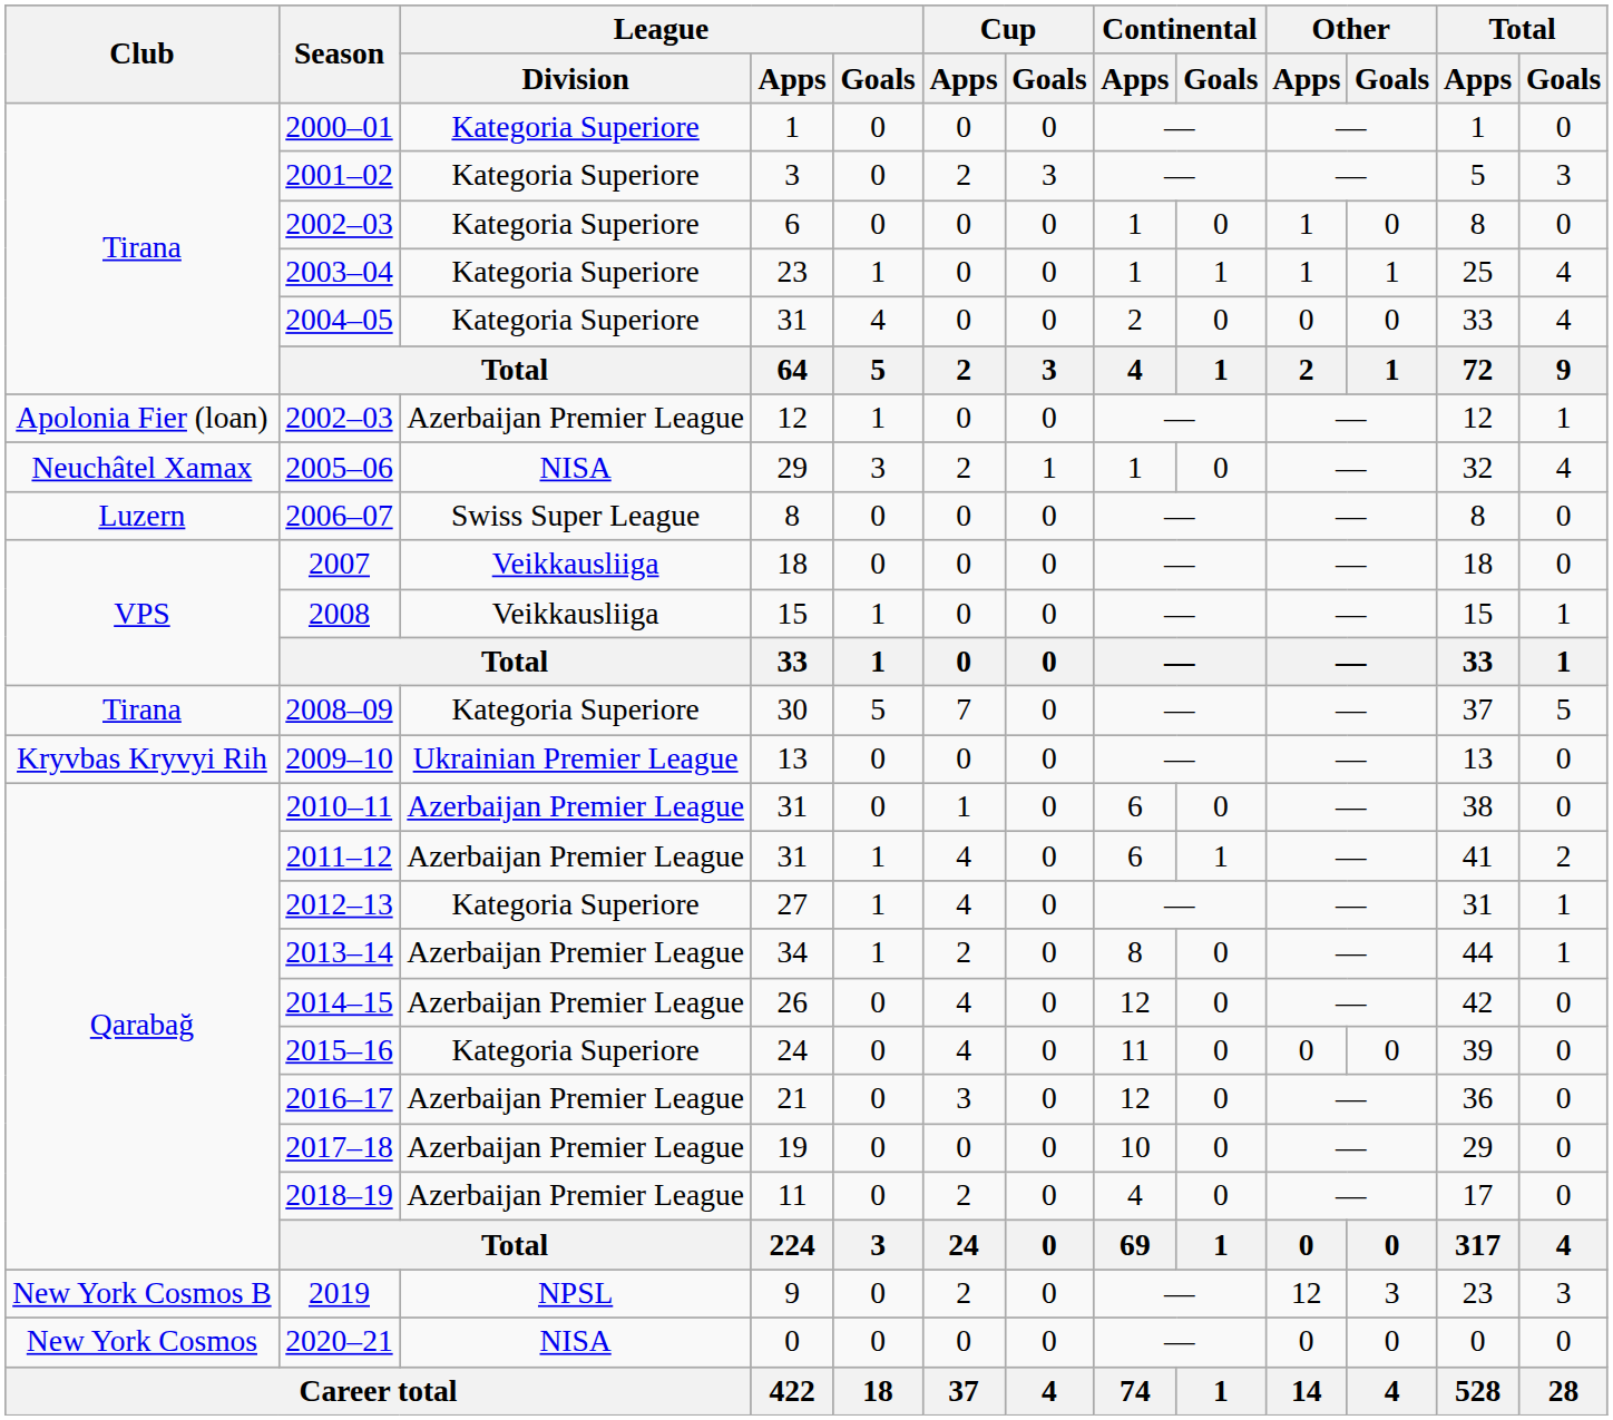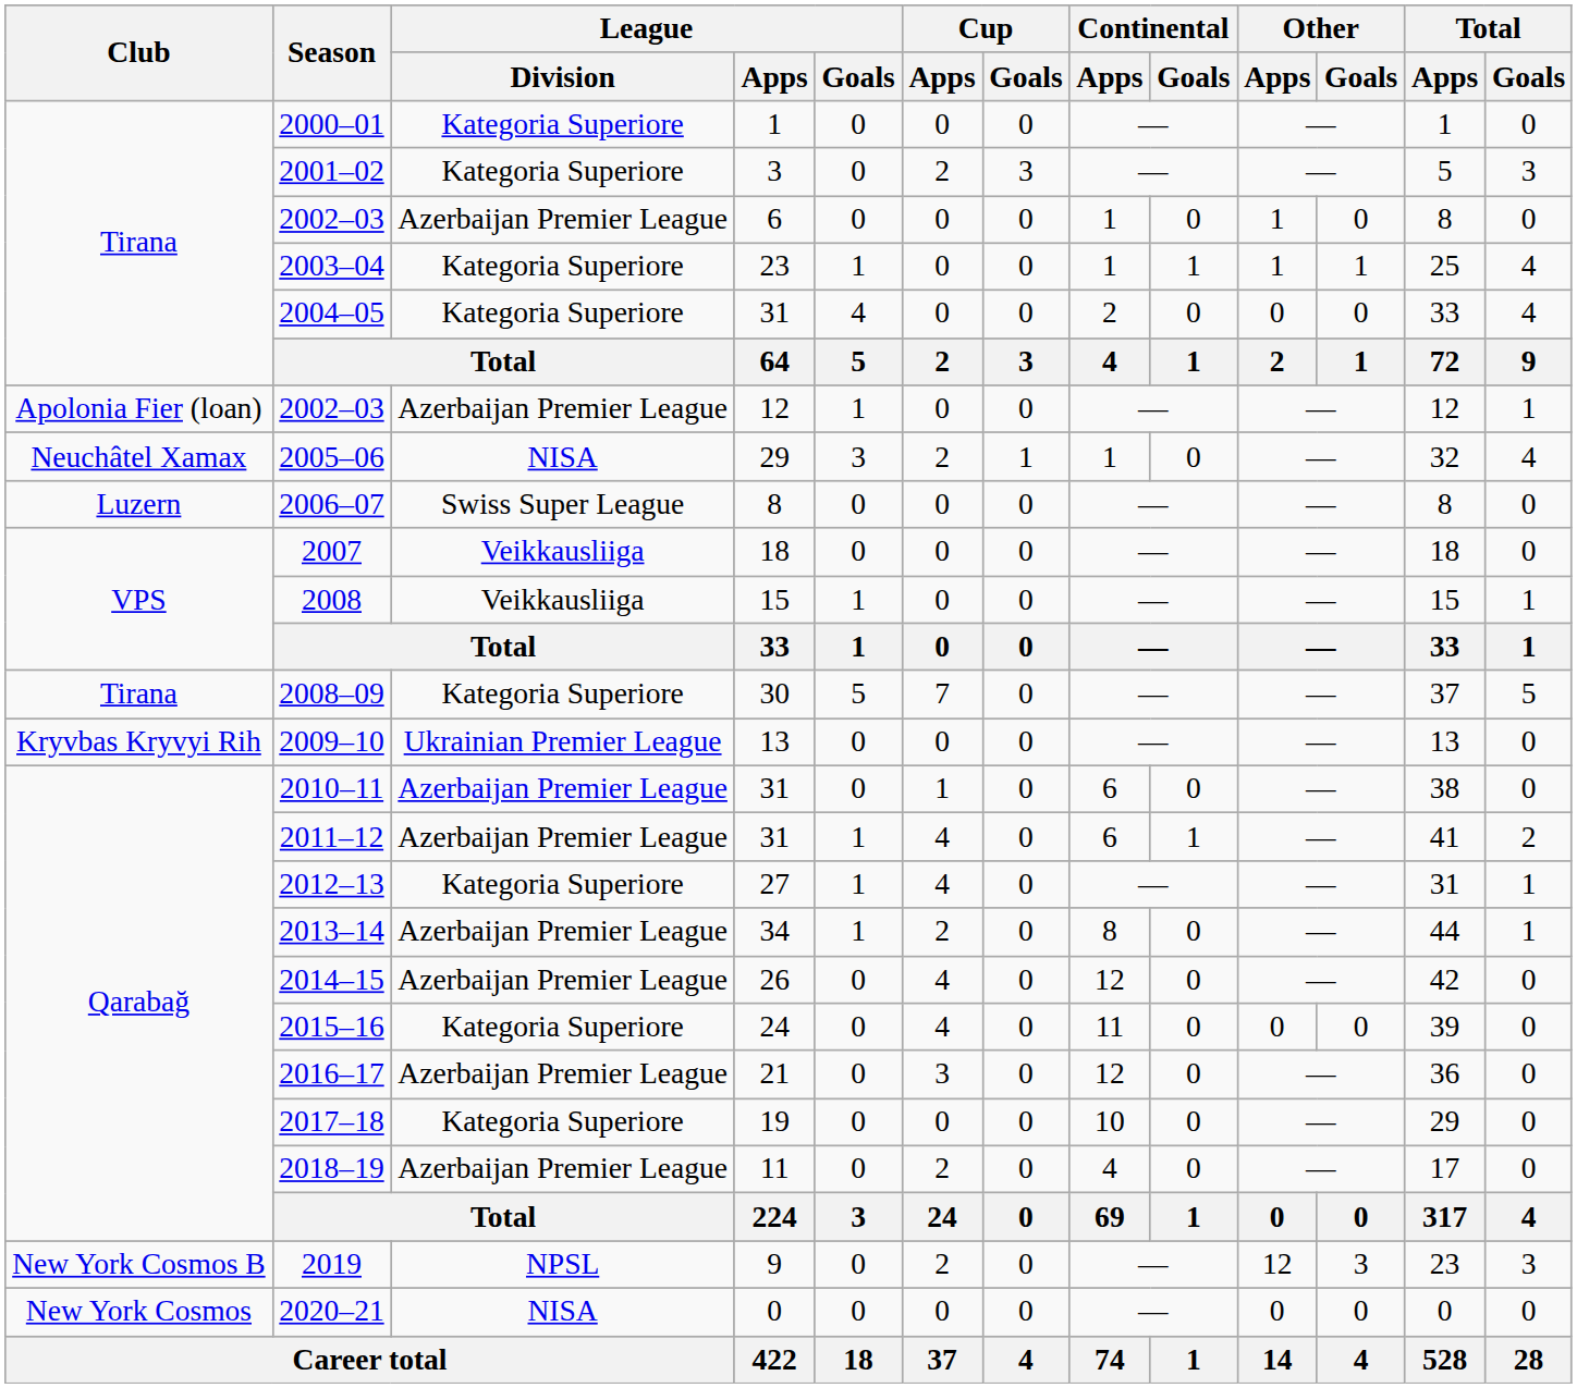 <table class="wikitable" style="text-align:center">
 <tr>
 <th rowspan="2">Club</th>
 <th rowspan="2">Season</th>
 <th colspan="3">League</th>
 <th colspan="2">Cup</th>
 <th colspan="2">Continental</th>
 <th colspan="2">Other</th>
 <th colspan="2">Total</th>
 </tr>
 <tr>
 <th>Division</th>
 <th>Apps</th>
 <th>Goals</th>
 <th>Apps</th>
 <th>Goals</th>
 <th>Apps</th>
 <th>Goals</th>
 <th>Apps</th>
 <th>Goals</th>
 <th>Apps</th>
 <th>Goals</th>
 </tr>
 <tr>
 <td rowspan="6"><a href='#'>Tirana</a></td>
 <td><a href='#'>2000–01</a></td>
 <td><a href='#'>Kategoria Superiore</a></td>
 <td>1</td>
 <td>0</td>
 <td>0</td>
 <td>0</td>
 <td colspan="2">—</td>
 <td colspan="2">—</td>
 <td>1</td>
 <td>0</td>
 </tr>
 <tr>
 <td><a href='#'>2001–02</a></td>
 <td>Kategoria Superiore</td>
 <td>3</td>
 <td>0</td>
 <td>2</td>
 <td>3</td>
 <td colspan="2">—</td>
 <td colspan="2">—</td>
 <td>5</td>
 <td>3</td>
 </tr>
 <tr>
 <td><a href='#'>2002–03</a></td>
-<td>Kategoria Superiore</td>
+<td>Azerbaijan Premier League</td>
 <td>6</td>
 <td>0</td>
 <td>0</td>
 <td>0</td>
 <td>1</td>
 <td>0</td>
 <td>1</td>
 <td>0</td>
 <td>8</td>
 <td>0</td>
 </tr>
 <tr>
 <td><a href='#'>2003–04</a></td>
 <td>Kategoria Superiore</td>
 <td>23</td>
 <td>1</td>
 <td>0</td>
 <td>0</td>
 <td>1</td>
 <td>1</td>
 <td>1</td>
 <td>1</td>
 <td>25</td>
 <td>4</td>
 </tr>
 <tr>
 <td><a href='#'>2004–05</a></td>
 <td>Kategoria Superiore</td>
 <td>31</td>
 <td>4</td>
 <td>0</td>
 <td>0</td>
 <td>2</td>
 <td>0</td>
 <td>0</td>
 <td>0</td>
 <td>33</td>
 <td>4</td>
 </tr>
 <tr>
 <th colspan="2">Total</th>
 <th>64</th>
 <th>5</th>
 <th>2</th>
 <th>3</th>
 <th>4</th>
 <th>1</th>
 <th>2</th>
 <th>1</th>
 <th>72</th>
 <th>9</th>
 </tr>
 <tr>
 <td><a href='#'>Apolonia Fier</a> (loan)</td>
 <td><a href='#'>2002–03</a></td>
 <td>Azerbaijan Premier League</td>
 <td>12</td>
 <td>1</td>
 <td>0</td>
 <td>0</td>
 <td colspan="2">—</td>
 <td colspan="2">—</td>
 <td>12</td>
 <td>1</td>
 </tr>
 <tr>
 <td><a href='#'>Neuchâtel Xamax</a></td>
 <td><a href='#'>2005–06</a></td>
 <td><a href='#'>NISA</a></td>
 <td>29</td>
 <td>3</td>
 <td>2</td>
 <td>1</td>
 <td>1</td>
 <td>0</td>
 <td colspan="2">—</td>
 <td>32</td>
 <td>4</td>
 </tr>
 <tr>
 <td><a href='#'>Luzern</a></td>
 <td><a href='#'>2006–07</a></td>
 <td>Swiss Super League</td>
 <td>8</td>
 <td>0</td>
 <td>0</td>
 <td>0</td>
 <td colspan="2">—</td>
 <td colspan="2">—</td>
 <td>8</td>
 <td>0</td>
 </tr>
 <tr>
 <td rowspan="3"><a href='#'>VPS</a></td>
 <td><a href='#'>2007</a></td>
 <td><a href='#'>Veikkausliiga</a></td>
 <td>18</td>
 <td>0</td>
 <td>0</td>
 <td>0</td>
 <td colspan="2">—</td>
 <td colspan="2">—</td>
 <td>18</td>
 <td>0</td>
 </tr>
 <tr>
 <td><a href='#'>2008</a></td>
 <td>Veikkausliiga</td>
 <td>15</td>
 <td>1</td>
 <td>0</td>
 <td>0</td>
 <td colspan="2">—</td>
 <td colspan="2">—</td>
 <td>15</td>
 <td>1</td>
 </tr>
 <tr>
 <th colspan="2">Total</th>
 <th>33</th>
 <th>1</th>
 <th>0</th>
 <th>0</th>
 <th colspan="2">—</th>
 <th colspan="2">—</th>
 <th>33</th>
 <th>1</th>
 </tr>
 <tr>
 <td><a href='#'>Tirana</a></td>
 <td><a href='#'>2008–09</a></td>
 <td>Kategoria Superiore</td>
 <td>30</td>
 <td>5</td>
 <td>7</td>
 <td>0</td>
 <td colspan="2">—</td>
 <td colspan="2">—</td>
 <td>37</td>
 <td>5</td>
 </tr>
 <tr>
 <td><a href='#'>Kryvbas Kryvyi Rih</a></td>
 <td><a href='#'>2009–10</a></td>
 <td><a href='#'>Ukrainian Premier League</a></td>
 <td>13</td>
 <td>0</td>
 <td>0</td>
 <td>0</td>
 <td colspan="2">—</td>
 <td colspan="2">—</td>
 <td>13</td>
 <td>0</td>
 </tr>
 <tr>
 <td rowspan="10"><a href='#'>Qarabağ</a></td>
 <td><a href='#'>2010–11</a></td>
 <td><a href='#'>Azerbaijan Premier League</a></td>
 <td>31</td>
 <td>0</td>
 <td>1</td>
 <td>0</td>
 <td>6</td>
 <td>0</td>
 <td colspan="2">—</td>
 <td>38</td>
 <td>0</td>
 </tr>
 <tr>
 <td><a href='#'>2011–12</a></td>
 <td>Azerbaijan Premier League</td>
 <td>31</td>
 <td>1</td>
 <td>4</td>
 <td>0</td>
 <td>6</td>
 <td>1</td>
 <td colspan="2">—</td>
 <td>41</td>
 <td>2</td>
 </tr>
 <tr>
 <td><a href='#'>2012–13</a></td>
 <td>Kategoria Superiore</td>
 <td>27</td>
 <td>1</td>
 <td>4</td>
 <td>0</td>
 <td colspan="2">—</td>
 <td colspan="2">—</td>
 <td>31</td>
 <td>1</td>
 </tr>
 <tr>
 <td><a href='#'>2013–14</a></td>
 <td>Azerbaijan Premier League</td>
 <td>34</td>
 <td>1</td>
 <td>2</td>
 <td>0</td>
 <td>8</td>
 <td>0</td>
 <td colspan="2">—</td>
 <td>44</td>
 <td>1</td>
 </tr>
 <tr>
 <td><a href='#'>2014–15</a></td>
 <td>Azerbaijan Premier League</td>
 <td>26</td>
 <td>0</td>
 <td>4</td>
 <td>0</td>
 <td>12</td>
 <td>0</td>
 <td colspan="2">—</td>
 <td>42</td>
 <td>0</td>
 </tr>
 <tr>
 <td><a href='#'>2015–16</a></td>
 <td>Kategoria Superiore</td>
 <td>24</td>
 <td>0</td>
 <td>4</td>
 <td>0</td>
 <td>11</td>
 <td>0</td>
 <td>0</td>
 <td>0</td>
 <td>39</td>
 <td>0</td>
 </tr>
 <tr>
 <td><a href='#'>2016–17</a></td>
 <td>Azerbaijan Premier League</td>
 <td>21</td>
 <td>0</td>
 <td>3</td>
 <td>0</td>
 <td>12</td>
 <td>0</td>
 <td colspan="2">—</td>
 <td>36</td>
 <td>0</td>
 </tr>
 <tr>
 <td><a href='#'>2017–18</a></td>
-<td>Azerbaijan Premier League</td>
+<td>Kategoria Superiore</td>
 <td>19</td>
 <td>0</td>
 <td>0</td>
 <td>0</td>
 <td>10</td>
 <td>0</td>
 <td colspan="2">—</td>
 <td>29</td>
 <td>0</td>
 </tr>
 <tr>
 <td><a href='#'>2018–19</a></td>
 <td>Azerbaijan Premier League</td>
 <td>11</td>
 <td>0</td>
 <td>2</td>
 <td>0</td>
 <td>4</td>
 <td>0</td>
 <td colspan="2">—</td>
 <td>17</td>
 <td>0</td>
 </tr>
 <tr>
 <th colspan="2">Total</th>
 <th>224</th>
 <th>3</th>
 <th>24</th>
 <th>0</th>
 <th>69</th>
 <th>1</th>
 <th>0</th>
 <th>0</th>
 <th>317</th>
 <th>4</th>
 </tr>
 <tr>
 <td><a href='#'>New York Cosmos B</a></td>
 <td><a href='#'>2019</a></td>
 <td><a href='#'>NPSL</a></td>
 <td>9</td>
 <td>0</td>
 <td>2</td>
 <td>0</td>
 <td colspan="2">—</td>
 <td>12</td>
 <td>3</td>
 <td>23</td>
 <td>3</td>
 </tr>
 <tr>
 <td><a href='#'>New York Cosmos</a></td>
 <td><a href='#'>2020–21</a></td>
 <td><a href='#'>NISA</a></td>
 <td>0</td>
 <td>0</td>
 <td>0</td>
 <td>0</td>
 <td colspan="2">—</td>
 <td>0</td>
 <td>0</td>
 <td>0</td>
 <td>0</td>
 </tr>
 <tr>
 <th colspan="3">Career total</th>
 <th>422</th>
 <th>18</th>
 <th>37</th>
 <th>4</th>
 <th>74</th>
 <th>1</th>
 <th>14</th>
 <th>4</th>
 <th>528</th>
 <th>28</th>
 </tr>
 </table>
